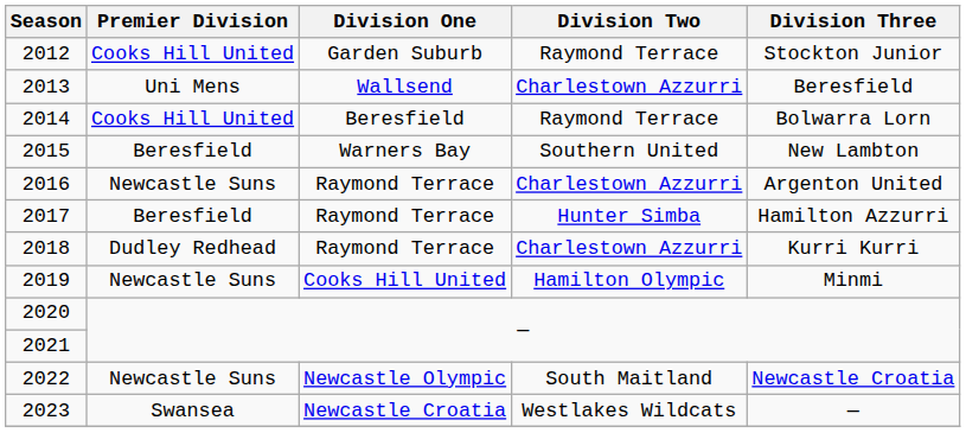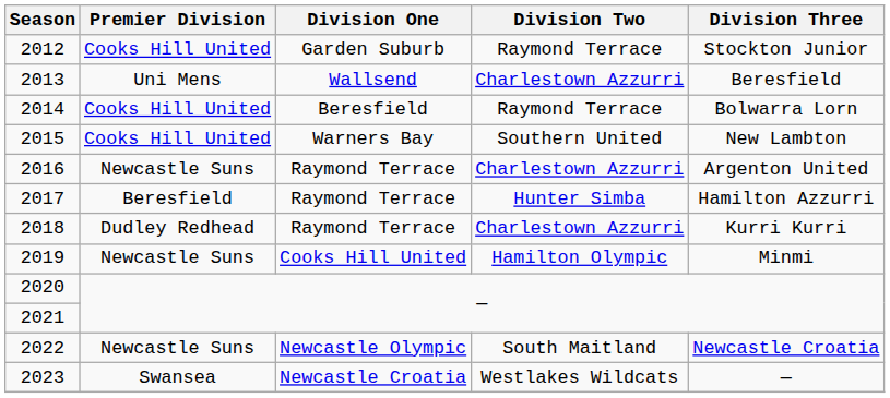 <table class="wikitable" style="text-align: center">
 <tr>
 <th>Season</th>
 <th>Premier Division</th>
 <th>Division One</th>
 <th>Division Two</th>
 <th>Division Three</th>
 </tr>
 <tr>
 <td>2012</td>
 <td><a href='#'>Cooks Hill United</a></td>
 <td>Garden Suburb</td>
 <td>Raymond Terrace</td>
 <td>Stockton Junior</td>
 </tr>
 <tr>
 <td>2013</td>
 <td>Uni Mens</td>
 <td><a href='#'>Wallsend</a></td>
 <td><a href='#'>Charlestown Azzurri</a></td>
 <td>Beresfield</td>
 </tr>
 <tr>
 <td>2014</td>
 <td><a href='#'>Cooks Hill United</a></td>
 <td>Beresfield</td>
 <td>Raymond Terrace</td>
 <td>Bolwarra Lorn</td>
 </tr>
 <tr>
 <td>2015</td>
-<td>Beresfield</td>
+<td><a href='#'>Cooks Hill United</a></td>
 <td>Warners Bay</td>
 <td>Southern United</td>
 <td>New Lambton</td>
 </tr>
 <tr>
 <td>2016</td>
 <td>Newcastle Suns</td>
 <td>Raymond Terrace</td>
 <td><a href='#'>Charlestown Azzurri</a></td>
 <td>Argenton United</td>
 </tr>
 <tr>
 <td>2017</td>
 <td>Beresfield</td>
 <td>Raymond Terrace</td>
 <td><a href='#'>Hunter Simba</a></td>
 <td>Hamilton Azzurri</td>
 </tr>
 <tr>
 <td>2018</td>
 <td>Dudley Redhead</td>
 <td>Raymond Terrace</td>
 <td><a href='#'>Charlestown Azzurri</a></td>
 <td>Kurri Kurri</td>
 </tr>
 <tr>
 <td>2019</td>
 <td>Newcastle Suns</td>
 <td><a href='#'>Cooks Hill United</a></td>
 <td><a href='#'>Hamilton Olympic</a></td>
 <td>Minmi</td>
 </tr>
 <tr>
 <td>2020</td>
 <td colspan="4" rowspan="2">—</td>
 </tr>
 <tr>
 <td>2021</td>
 </tr>
 <tr>
 <td>2022</td>
 <td>Newcastle Suns</td>
 <td><a href='#'>Newcastle Olympic</a></td>
 <td>South Maitland</td>
 <td><a href='#'>Newcastle Croatia</a></td>
 </tr>
 <tr>
 <td>2023</td>
 <td>Swansea</td>
 <td><a href='#'>Newcastle Croatia</a></td>
 <td>Westlakes Wildcats</td>
 <td>—</td>
 </tr>
 <tr>
 </tr>
 </table>
